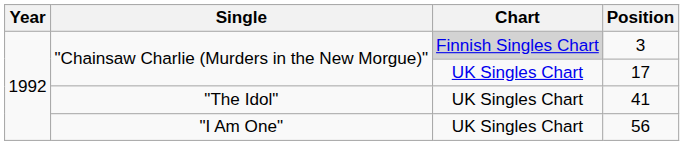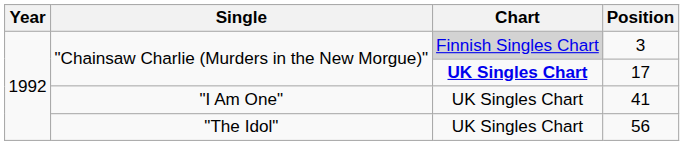 <table class="wikitable">
 <tr>
 <th>Year</th>
 <th>Single</th>
 <th>Chart</th>
 <th>Position</th>
 </tr>
 <tr>
 <td align="center" rowspan="4">1992</td>
 <td align="center" rowspan="2">"Chainsaw Charlie (Murders in the New Morgue)"</td>
 <td align="center" style="background: lightgrey;"><a href='#'>Finnish Singles Chart</a></td>
 <td align="center">3</td>
 </tr>
 <tr>
-<td align="center"><a href='#'>UK Singles Chart</a></td>
+<td align="center"><strong><a href='#'>UK Singles Chart</a></strong></td>
 <td align="center">17</td>
+</tr>
+<tr>
+<td align="center">"I Am One"</td>
+<td align="center">UK Singles Chart</td>
+<td align="center">41</td>
 </tr>
 <tr>
 <td align="center">"The Idol"</td>
 <td align="center">UK Singles Chart</td>
-<td align="center">41</td>
-</tr>
-<tr>
-<td align="center">"I Am One"</td>
-<td align="center">UK Singles Chart</td>
 <td align="center">56</td>
 </tr>
 </table>
